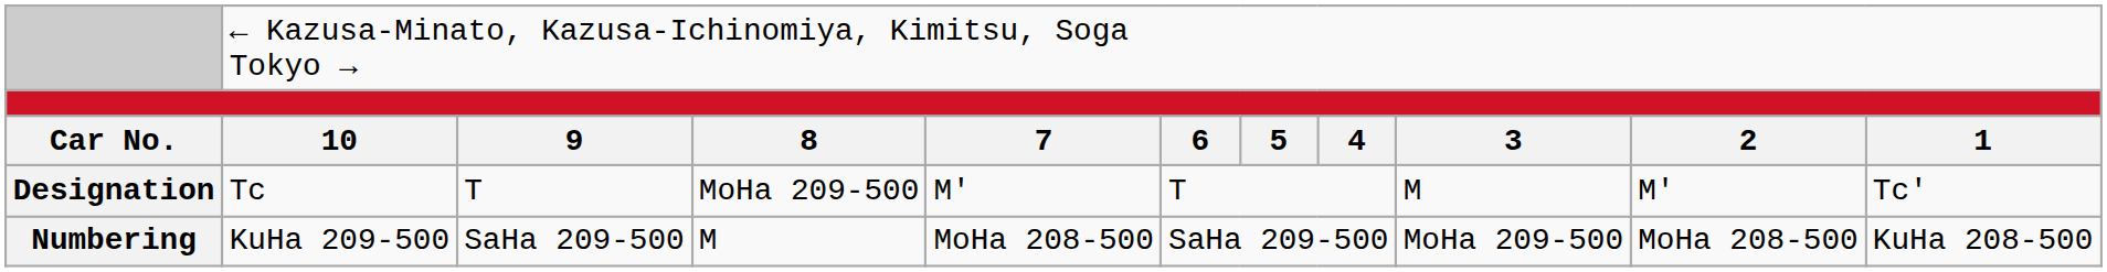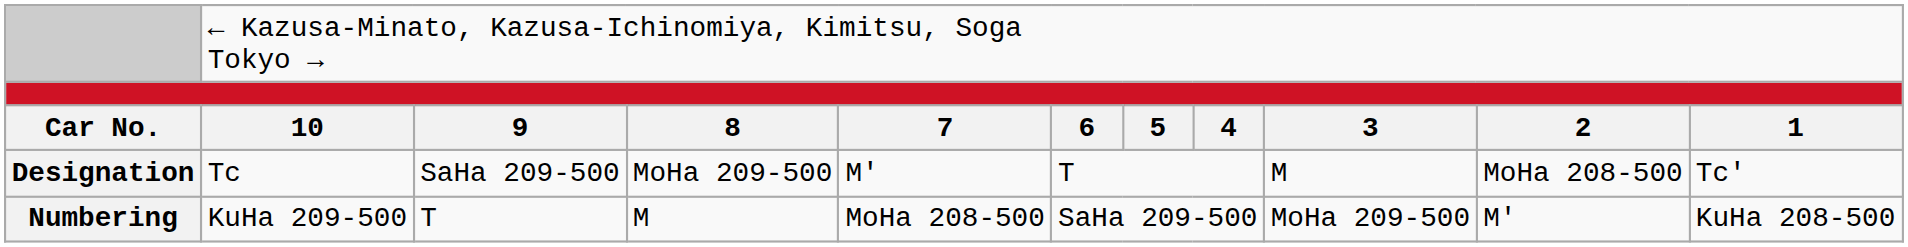 <table class="wikitable">
 <tr>
 <td style="background-color:#ccc;"> </td>
 <td colspan="10"><div>← Kazusa-Minato, Kazusa-Ichinomiya, Kimitsu, Soga</div><div>Tokyo →</div></td>
 </tr>
 <tr style="line-height: 10px; background-color: #CF1225;">
 <td colspan="11" style="padding:0; border:0;"> </td>
 </tr>
 <tr>
 <th>Car No.</th>
 <th>10</th>
 <th>9</th>
 <th>8</th>
 <th>7</th>
 <th>6</th>
 <th>5</th>
 <th>4</th>
 <th>3</th>
 <th>2</th>
 <th>1</th>
 </tr>
 <tr>
 <th>Designation</th>
 <td>Tc</td>
-<td>T</td>
+<td>SaHa 209-500</td>
 <td>MoHa 209-500</td>
 <td>M'</td>
 <td colspan="3">T</td>
 <td>M</td>
-<td>M'</td>
+<td>MoHa 208-500</td>
 <td>Tc'</td>
 </tr>
 <tr>
 <th>Numbering</th>
 <td>KuHa 209-500</td>
-<td>SaHa 209-500</td>
+<td>T</td>
 <td>M</td>
 <td>MoHa 208-500</td>
 <td colspan="3">SaHa 209-500</td>
 <td>MoHa 209-500</td>
-<td>MoHa 208-500</td>
+<td>M'</td>
 <td>KuHa 208-500</td>
 </tr>
 </table>
